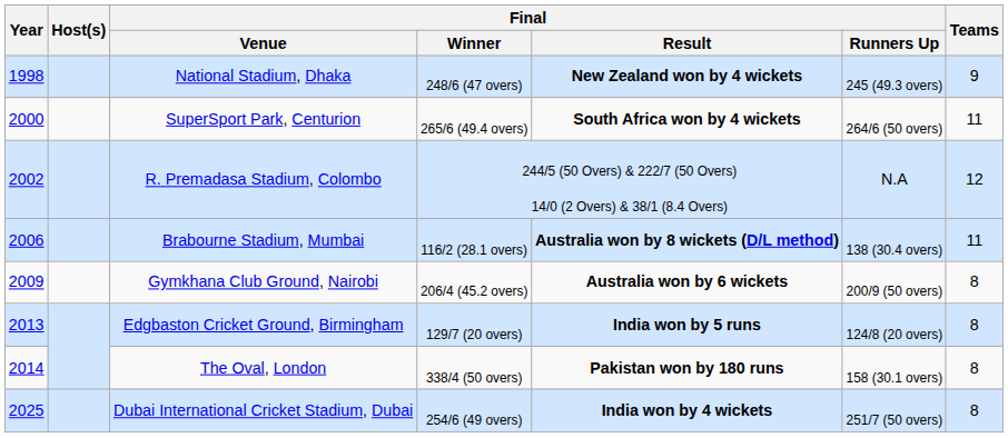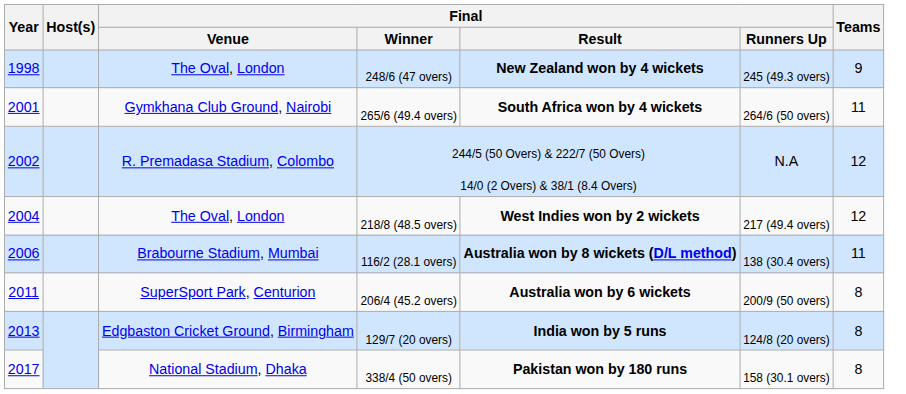 <table class="wikitable" style="font-size:90%; text-align: center;">
 <tr>
 <th rowspan="2">Year</th>
 <th rowspan="2">Host(s)</th>
 <th colspan="4">Final</th>
 <th rowspan="2">Teams</th>
 </tr>
 <tr>
 <th>Venue</th>
 <th>Winner</th>
 <th>Result</th>
 <th>Runners Up</th>
 </tr>
 <tr bgcolor="#D0E6FF">
 <td><a href='#'>1998</a></td>
 <td></td>
-<td><a href='#'>National Stadium</a>, <a href='#'>Dhaka</a></td>
+<td><a href='#'>The Oval</a>, <a href='#'>London</a></td>
 <td><br><small>248/6 (47 overs)</small></td>
 <td><strong>New Zealand won by 4 wickets</strong> <br></td>
 <td><br><small>245 (49.3 overs)</small></td>
 <td>9</td>
 </tr>
 <tr>
-<td><a href='#'>2000</a></td>
+<td><a href='#'>2001</a></td>
 <td></td>
-<td><a href='#'>SuperSport Park</a>, <a href='#'>Centurion</a></td>
+<td><a href='#'>Gymkhana Club Ground</a>, <a href='#'>Nairobi</a></td>
 <td><br><small>265/6 (49.4 overs)</small></td>
 <td><strong>South Africa won by 4 wickets</strong> <br></td>
 <td><br><small>264/6 (50 overs)</small></td>
 <td>11</td>
 </tr>
 <tr bgcolor="#D0E6FF">
 <td><a href='#'>2002</a></td>
 <td></td>
 <td><a href='#'>R. Premadasa Stadium</a>, <a href='#'>Colombo</a></td>
 <td colspan="2"><br><small>244/5 (50 Overs) & 222/7 (50 Overs)</small><br><br><small>14/0 (2 Overs) & 38/1 (8.4 Overs)</small></td>
 <td>N.A</td>
 <td>12</td>
 </tr>
+<tr>
+<td><a href='#'>2004</a></td>
+<td></td>
+<td><a href='#'>The Oval</a>, <a href='#'>London</a></td>
+<td><br><small>218/8 (48.5 overs)</small></td>
+<td><strong>West Indies won by 2 wickets</strong> <br></td>
+<td><br><small>217 (49.4 overs)</small></td>
+<td>12</td>
+</tr>
 <tr bgcolor="#D0E6FF">
 <td><a href='#'>2006</a></td>
 <td></td>
 <td><a href='#'>Brabourne Stadium</a>, <a href='#'>Mumbai</a></td>
 <td><br><small>116/2 (28.1 overs)</small></td>
 <td><strong>Australia won by 8 wickets (<a href='#'>D/L method</a>) </strong> <br></td>
 <td><br><small>138 (30.4 overs)</small></td>
 <td>11</td>
 </tr>
 <tr>
-<td><a href='#'>2009</a></td>
+<td><a href='#'>2011</a></td>
 <td></td>
-<td><a href='#'>Gymkhana Club Ground</a>, <a href='#'>Nairobi</a></td>
+<td><a href='#'>SuperSport Park</a>, <a href='#'>Centurion</a></td>
 <td><br><small>206/4 (45.2 overs)</small></td>
 <td><strong>Australia won by 6 wickets</strong> <br></td>
 <td><br><small>200/9 (50 overs)</small></td>
 <td>8</td>
 </tr>
 <tr bgcolor="#D0E6FF">
 <td><a href='#'>2013</a></td>
 <td rowspan="2"> <br> </td>
 <td><a href='#'>Edgbaston Cricket Ground</a>, <a href='#'>Birmingham</a></td>
 <td><br><small>129/7 (20 overs)</small></td>
 <td><strong>India won by 5 runs</strong> <br></td>
 <td><br><small>124/8 (20 overs)</small></td>
 <td>8</td>
 </tr>
 <tr>
-<td><a href='#'>2014</a></td>
-<td><a href='#'>The Oval</a>, <a href='#'>London</a></td>
+<td><a href='#'>2017</a></td>
+<td><a href='#'>National Stadium</a>, <a href='#'>Dhaka</a></td>
 <td><br><small>338/4 (50 overs)</small></td>
 <td><strong>Pakistan won by 180 runs</strong> <br></td>
 <td><br><small>158 (30.1 overs)</small></td>
 <td>8</td>
 </tr>
-<tr bgcolor="#D0E6FF">
-<td><a href='#'>2025</a></td>
-<td> <br> </td>
-<td><a href='#'>Dubai International Cricket Stadium</a>, <a href='#'>Dubai</a></td>
-<td><br> <small>254/6 (49 overs)</small></td>
-<td><strong>India won by 4 wickets</strong><br></td>
-<td><br><small>251/7 (50 overs)</small></td>
-<td>8</td>
-</tr>
 </table>
